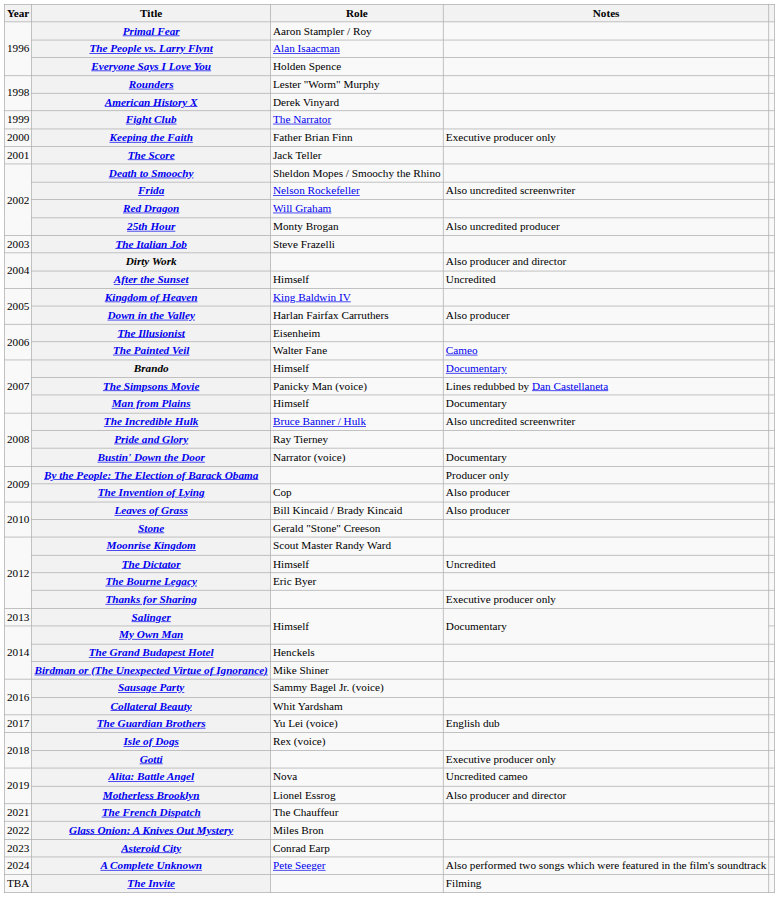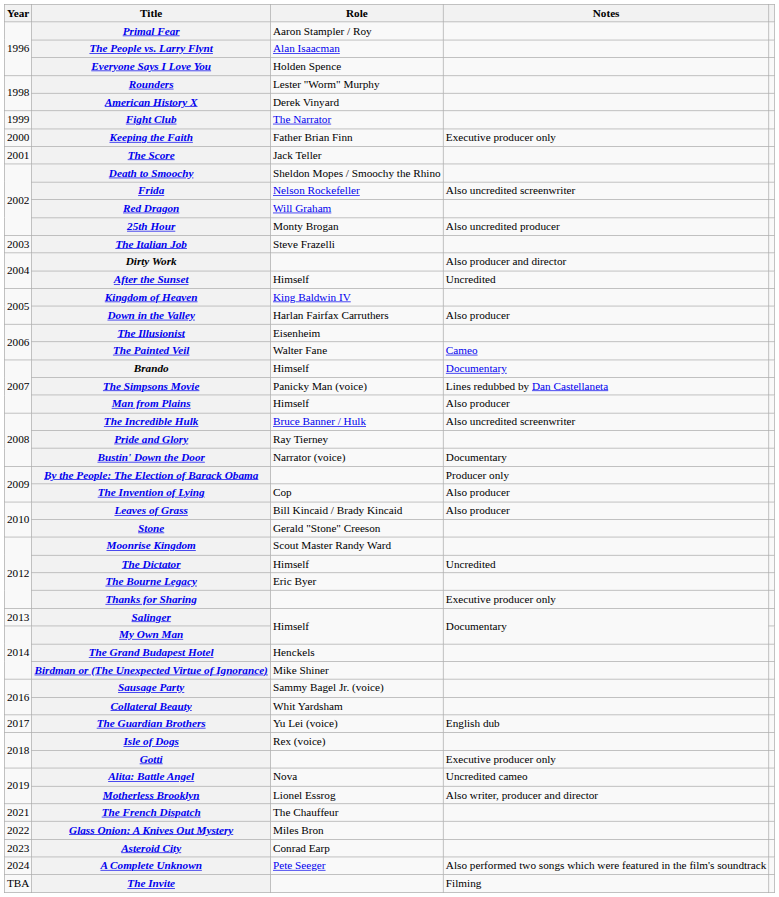 <table class="wikitable sortable plainrowheaders">
 <tr>
 <th scope="col">Year</th>
 <th scope="col">Title</th>
 <th scope="col">Role</th>
 <th class="unsortable" scope="col">Notes</th>
 <th class="unsortable" scope="col"></th>
 </tr>
 <tr>
 <td rowspan="3">1996</td>
 <th scope="row"><em><a href='#'>Primal Fear</a></em></th>
 <td>Aaron Stampler / Roy</td>
 <td></td>
 <td align="center"></td>
 </tr>
 <tr>
 <th scope="row"><em><a href='#'>The People vs. Larry Flynt</a></em></th>
 <td><a href='#'>Alan Isaacman</a></td>
 <td></td>
 <td align="center"></td>
 </tr>
 <tr>
 <th scope="row"><em><a href='#'>Everyone Says I Love You</a></em></th>
 <td>Holden Spence</td>
 <td></td>
 <td align="center"></td>
 </tr>
 <tr>
 <td rowspan="2">1998</td>
 <th scope="row"><em><a href='#'>Rounders</a></em></th>
 <td>Lester "Worm" Murphy</td>
 <td></td>
 <td align="center"></td>
 </tr>
 <tr>
 <th scope="row"><em><a href='#'>American History X</a></em></th>
 <td>Derek Vinyard</td>
 <td></td>
 <td align="center"></td>
 </tr>
 <tr>
 <td>1999</td>
 <th scope="row"><em><a href='#'>Fight Club</a></em></th>
 <td><a href='#'>The Narrator</a></td>
 <td></td>
 <td align="center"></td>
 </tr>
 <tr>
 <td>2000</td>
 <th scope="row"><em><a href='#'>Keeping the Faith</a></em></th>
 <td>Father Brian Finn</td>
 <td>Executive producer only</td>
 <td align="center"></td>
 </tr>
 <tr>
 <td>2001</td>
 <th scope="row"><em><a href='#'>The Score</a></em></th>
 <td>Jack Teller</td>
 <td></td>
 <td align="center"></td>
 </tr>
 <tr>
 <td rowspan="4">2002</td>
 <th scope="row"><em><a href='#'>Death to Smoochy</a></em></th>
 <td>Sheldon Mopes / Smoochy the Rhino</td>
 <td></td>
 <td align="center"></td>
 </tr>
 <tr>
 <th scope="row"><em><a href='#'>Frida</a></em></th>
 <td><a href='#'>Nelson Rockefeller</a></td>
 <td>Also uncredited screenwriter</td>
 <td align="center"></td>
 </tr>
 <tr>
 <th scope="row"><em><a href='#'>Red Dragon</a></em></th>
 <td><a href='#'>Will Graham</a></td>
 <td></td>
 <td align="center"></td>
 </tr>
 <tr>
 <th scope="row"><em><a href='#'>25th Hour</a></em></th>
 <td>Monty Brogan</td>
 <td>Also uncredited producer</td>
 <td align="center"></td>
 </tr>
 <tr>
 <td>2003</td>
 <th scope="row"><em><a href='#'>The Italian Job</a></em></th>
 <td>Steve Frazelli</td>
 <td></td>
 <td align="center"></td>
 </tr>
 <tr>
 <td rowspan="2">2004</td>
 <th scope="row"><em>Dirty Work</em></th>
 <td></td>
 <td>Also producer and director</td>
 <td align="center"></td>
 </tr>
 <tr>
 <th scope="row"><em><a href='#'>After the Sunset</a></em></th>
 <td>Himself</td>
 <td>Uncredited</td>
 <td align=center></td>
 </tr>
 <tr>
 <td rowspan="2">2005</td>
 <th scope="row"><em><a href='#'>Kingdom of Heaven</a></em></th>
 <td><a href='#'>King Baldwin IV</a></td>
 <td></td>
 <td align="center"></td>
 </tr>
 <tr>
 <th scope="row"><em><a href='#'>Down in the Valley</a></em></th>
 <td>Harlan Fairfax Carruthers</td>
 <td>Also producer</td>
 <td align="center"></td>
 </tr>
 <tr>
 <td rowspan="2">2006</td>
 <th scope="row"><em><a href='#'>The Illusionist</a></em></th>
 <td>Eisenheim</td>
 <td></td>
 <td align="center"></td>
 </tr>
 <tr>
 <th scope="row"><em><a href='#'>The Painted Veil</a></em></th>
 <td>Walter Fane</td>
 <td><a href='#'>Cameo</a></td>
 <td align="center"></td>
 </tr>
 <tr>
 <td rowspan="3">2007</td>
 <th scope="row"><em>Brando</em></th>
 <td>Himself</td>
 <td><a href='#'>Documentary</a></td>
 <td align="center"></td>
 </tr>
 <tr>
 <th scope="row"><em><a href='#'>The Simpsons Movie</a></em></th>
 <td>Panicky Man (voice)</td>
 <td>Lines redubbed by <a href='#'>Dan Castellaneta</a></td>
 <td align="center"></td>
 </tr>
 <tr>
 <th scope="row"><em><a href='#'>Man from Plains</a></em></th>
 <td>Himself</td>
-<td>Documentary</td>
+<td>Also producer</td>
 <td align="center"></td>
 </tr>
 <tr>
 <td rowspan="3">2008</td>
 <th scope="row"><em><a href='#'>The Incredible Hulk</a></em></th>
 <td><a href='#'>Bruce Banner / Hulk</a></td>
 <td>Also uncredited screenwriter</td>
 <td align="center"></td>
 </tr>
 <tr>
 <th scope="row"><em><a href='#'>Pride and Glory</a></em></th>
 <td>Ray Tierney</td>
 <td></td>
 <td align="center"></td>
 </tr>
 <tr>
 <th scope="row"><em><a href='#'>Bustin' Down the Door</a></em></th>
 <td>Narrator (voice)</td>
 <td>Documentary</td>
 <td></td>
 </tr>
 <tr>
 <td rowspan="2">2009</td>
 <th scope="row"><em><a href='#'>By the People: The Election of Barack Obama</a></em></th>
 <td></td>
 <td>Producer only</td>
 <td align="center"></td>
 </tr>
 <tr>
 <th scope="row"><em><a href='#'>The Invention of Lying</a></em></th>
 <td>Cop</td>
 <td>Also producer</td>
 <td></td>
 </tr>
 <tr>
 <td rowspan="2">2010</td>
 <th scope="row"><em><a href='#'>Leaves of Grass</a></em></th>
 <td>Bill Kincaid / Brady Kincaid</td>
 <td>Also producer</td>
 <td align="center"></td>
 </tr>
 <tr>
 <th scope="row"><em><a href='#'>Stone</a></em></th>
 <td>Gerald "Stone" Creeson</td>
 <td></td>
 <td align="center"></td>
 </tr>
 <tr>
 <td rowspan="4">2012</td>
 <th scope="row"><em><a href='#'>Moonrise Kingdom</a></em></th>
 <td>Scout Master Randy Ward</td>
 <td></td>
 <td align="center"></td>
 </tr>
 <tr>
 <th scope="row"><em><a href='#'>The Dictator</a></em></th>
 <td>Himself</td>
 <td>Uncredited</td>
 <td></td>
 </tr>
 <tr>
 <th scope="row"><em><a href='#'>The Bourne Legacy</a></em></th>
 <td>Eric Byer</td>
 <td></td>
 <td align="center"></td>
 </tr>
 <tr>
 <th scope="row"><em><a href='#'>Thanks for Sharing</a></em></th>
 <td></td>
 <td>Executive producer only</td>
 <td align="center"></td>
 </tr>
 <tr>
 <td>2013</td>
 <th scope="row"><em><a href='#'>Salinger</a></em></th>
 <td rowspan="2">Himself</td>
 <td rowspan="2">Documentary</td>
 <td></td>
 </tr>
 <tr>
 <td rowspan="3">2014</td>
 <th scope="row"><em><a href='#'>My Own Man</a></em></th>
 <td align="center"></td>
 </tr>
 <tr>
 <th scope="row"><em><a href='#'>The Grand Budapest Hotel</a></em></th>
 <td>Henckels</td>
 <td></td>
 <td align="center"></td>
 </tr>
 <tr>
 <th scope="row"><em><a href='#'>Birdman or (The Unexpected Virtue of Ignorance)</a></em></th>
 <td>Mike Shiner</td>
 <td></td>
 <td align="center"></td>
 </tr>
 <tr>
 <td rowspan="2">2016</td>
 <th scope="row"><em><a href='#'>Sausage Party</a></em></th>
 <td>Sammy Bagel Jr. (voice)</td>
 <td></td>
 <td align="center"></td>
 </tr>
 <tr>
 <th scope="row"><em><a href='#'>Collateral Beauty</a></em></th>
 <td>Whit Yardsham</td>
 <td></td>
 <td align="center"></td>
 </tr>
 <tr>
 <td>2017</td>
 <th scope="row"><em><a href='#'>The Guardian Brothers</a></em></th>
 <td>Yu Lei (voice)</td>
 <td>English dub</td>
 <td align="center"></td>
 </tr>
 <tr>
 <td rowspan="2">2018</td>
 <th scope="row"><em><a href='#'>Isle of Dogs</a></em></th>
 <td>Rex (voice)</td>
 <td></td>
 <td align="center"></td>
 </tr>
 <tr>
 <th scope="row"><em><a href='#'>Gotti</a></em></th>
 <td></td>
 <td>Executive producer only</td>
 <td></td>
 </tr>
 <tr>
 <td rowspan="2">2019</td>
 <th scope="row"><em><a href='#'>Alita: Battle Angel</a></em></th>
 <td>Nova</td>
 <td>Uncredited cameo</td>
 <td></td>
 </tr>
 <tr>
 <th scope="row"><em><a href='#'>Motherless Brooklyn</a></em></th>
 <td>Lionel Essrog</td>
-<td>Also producer and director</td>
+<td>Also writer, producer and director</td>
 <td align="center"></td>
 </tr>
 <tr>
 <td>2021</td>
 <th scope="row"><em><a href='#'>The French Dispatch</a></em></th>
 <td>The Chauffeur</td>
 <td></td>
 <td align="center"></td>
 </tr>
 <tr>
 <td>2022</td>
 <th scope="row"><em><a href='#'>Glass Onion: A Knives Out Mystery</a></em></th>
 <td>Miles Bron</td>
 <td></td>
 <td align="center"></td>
 </tr>
 <tr>
 <td>2023</td>
 <th scope="row"><em><a href='#'>Asteroid City</a></em></th>
 <td>Conrad Earp</td>
 <td></td>
 <td align="center"></td>
 </tr>
 <tr>
 <td>2024</td>
 <th scope="row"><em><a href='#'>A Complete Unknown</a></em></th>
 <td><a href='#'>Pete Seeger</a></td>
 <td>Also performed two songs which were featured in the film's soundtrack</td>
 <td align="center"></td>
 </tr>
 <tr>
 <td>TBA</td>
 <th scope="row"><em><a href='#'>The Invite</a></em></th>
 <td></td>
 <td>Filming</td>
 <td align="center"></td>
 </tr>
 </table>
